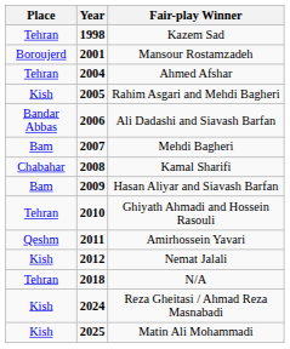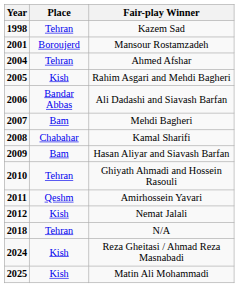 <table class="wikitable">
 <tr>
+<th width=25><strong>Year</strong></th>
 <th width=85><strong>Place</strong></th>
-<th width=25><strong>Year</strong></th>
 <th width=220><strong>Fair-play Winner</strong></th>
 </tr>
 <tr>
+<td align="center"><strong>1998</strong></td>
 <td align="center"><a href='#'>Tehran</a></td>
-<td align="center"><strong>1998</strong></td>
 <td align="center">Kazem Sad</td>
 </tr>
 <tr>
+<td align="center"><strong>2001</strong></td>
 <td align="center"><a href='#'>Boroujerd</a></td>
-<td align="center"><strong>2001</strong></td>
 <td align="center">Mansour Rostamzadeh</td>
 </tr>
 <tr>
+<td align="center"><strong>2004</strong></td>
 <td align="center"><a href='#'>Tehran</a></td>
-<td align="center"><strong>2004</strong></td>
 <td align="center">Ahmed Afshar</td>
 </tr>
 <tr>
+<td align="center"><strong>2005</strong></td>
 <td align="center"><a href='#'>Kish</a></td>
-<td align="center"><strong>2005</strong></td>
 <td align="center">Rahim Asgari and Mehdi Bagheri</td>
 </tr>
 <tr>
+<td align="center"><strong>2006</strong></td>
 <td align="center"><a href='#'>Bandar Abbas</a></td>
-<td align="center"><strong>2006</strong></td>
 <td align="center">Ali Dadashi and Siavash Barfan</td>
 </tr>
 <tr>
+<td align="center"><strong>2007</strong></td>
 <td align="center"><a href='#'>Bam</a></td>
-<td align="center"><strong>2007</strong></td>
 <td align="center">Mehdi Bagheri</td>
 </tr>
 <tr>
+<td align="center"><strong>2008</strong></td>
 <td align="center"><a href='#'>Chabahar</a></td>
-<td align="center"><strong>2008</strong></td>
 <td align="center">Kamal Sharifi</td>
 </tr>
 <tr>
+<td align="center"><strong>2009</strong></td>
 <td align="center"><a href='#'>Bam</a></td>
-<td align="center"><strong>2009</strong></td>
 <td align="center">Hasan Aliyar and Siavash Barfan</td>
 </tr>
 <tr>
+<td align="center"><strong>2010</strong></td>
 <td align="center"><a href='#'>Tehran</a></td>
-<td align="center"><strong>2010</strong></td>
 <td align="center">Ghiyath Ahmadi and Hossein Rasouli</td>
 </tr>
 <tr>
+<td align="center"><strong>2011</strong></td>
 <td align="center"><a href='#'>Qeshm</a></td>
-<td align="center"><strong>2011</strong></td>
 <td align="center">Amirhossein Yavari</td>
 </tr>
 <tr>
+<td align="center"><strong>2012</strong></td>
 <td align="center"><a href='#'>Kish</a></td>
-<td align="center"><strong>2012</strong></td>
 <td align="center">Nemat Jalali</td>
 </tr>
 <tr>
+<td align="center"><strong>2018</strong></td>
 <td align="center"><a href='#'>Tehran</a></td>
-<td align="center"><strong>2018</strong></td>
 <td align="center">N/A</td>
 </tr>
 <tr>
+<td align="center"><strong>2024</strong></td>
 <td align="center"><a href='#'>Kish</a></td>
-<td align="center"><strong>2024</strong></td>
 <td align="center">Reza Gheitasi / Ahmad Reza Masnabadi</td>
 </tr>
 <tr>
+<td align="center"><strong>2025</strong></td>
 <td align="center"><a href='#'>Kish</a></td>
-<td align="center"><strong>2025</strong></td>
 <td align="center">Matin Ali Mohammadi</td>
 </tr>
 </table>
